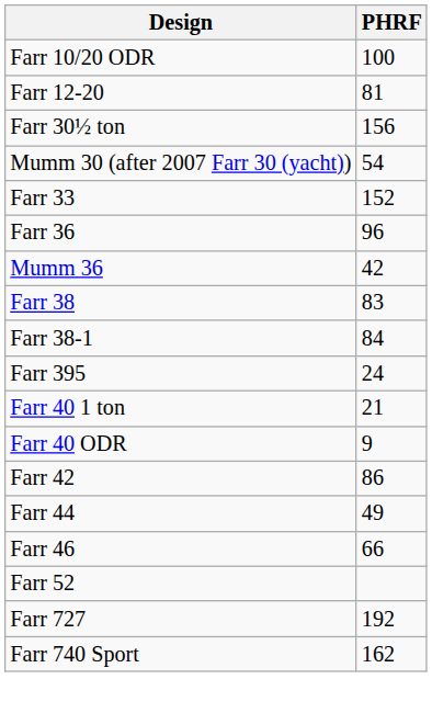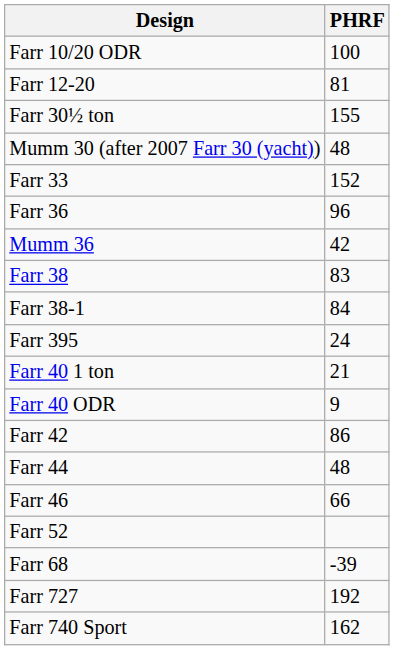 <table class="wikitable">
 <tr>
 <th>Design</th>
 <th>PHRF</th>
 </tr>
 <tr>
 <td>Farr 10/20 ODR</td>
 <td>100</td>
 </tr>
 <tr>
 <td>Farr 12-20</td>
 <td>81</td>
 </tr>
 <tr>
 <td>Farr 30½ ton</td>
-<td>156</td>
+<td>155</td>
 </tr>
 <tr>
 <td>Mumm 30 (after 2007 <a href='#'>Farr 30 (yacht)</a>)</td>
-<td>54</td>
+<td>48</td>
 </tr>
 <tr>
 <td>Farr 33</td>
 <td>152</td>
 </tr>
 <tr>
 <td>Farr 36</td>
 <td>96</td>
 </tr>
 <tr>
 <td><a href='#'>Mumm 36</a></td>
 <td>42</td>
 </tr>
 <tr>
 <td><a href='#'>Farr 38</a></td>
 <td>83</td>
 </tr>
 <tr>
 <td>Farr 38-1</td>
 <td>84</td>
 </tr>
 <tr>
 <td>Farr 395</td>
 <td>24</td>
 </tr>
 <tr>
 <td><a href='#'>Farr 40</a> 1 ton</td>
 <td>21</td>
 </tr>
 <tr>
 <td><a href='#'>Farr 40</a> ODR</td>
 <td>9</td>
 </tr>
 <tr>
 <td>Farr 42</td>
 <td>86</td>
 </tr>
 <tr>
 <td>Farr 44</td>
-<td>49</td>
+<td>48</td>
 </tr>
 <tr>
 <td>Farr 46</td>
 <td>66</td>
 </tr>
 <tr>
 <td>Farr 52</td>
 <td></td>
 </tr>
 <tr>
+<td>Farr 68</td>
+<td>-39</td>
+</tr>
+<tr>
 <td>Farr 727</td>
 <td>192</td>
 </tr>
 <tr>
 <td>Farr 740 Sport</td>
 <td>162</td>
 </tr>
 </table>
